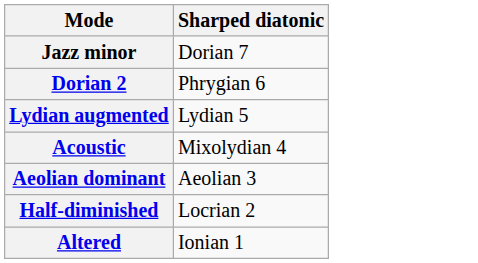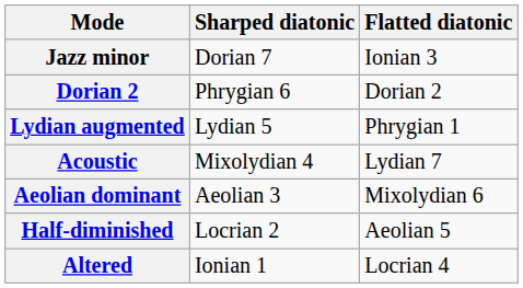 <table class="wikitable">
 <tr>
 <th>Mode</th>
 <th>Sharped diatonic</th>
+<th>Flatted diatonic</th>
 </tr>
 <tr>
 <th>Jazz minor</th>
 <td>Dorian 7</td>
+<td>Ionian 3</td>
 </tr>
 <tr>
 <th><a href='#'>Dorian 2</a></th>
 <td>Phrygian 6</td>
+<td>Dorian 2</td>
 </tr>
 <tr>
 <th><a href='#'>Lydian augmented</a></th>
 <td>Lydian 5</td>
+<td>Phrygian 1</td>
 </tr>
 <tr>
 <th><a href='#'>Acoustic</a></th>
 <td>Mixolydian 4</td>
+<td>Lydian 7</td>
 </tr>
 <tr>
 <th><a href='#'>Aeolian dominant</a></th>
 <td>Aeolian 3</td>
+<td>Mixolydian 6</td>
 </tr>
 <tr>
 <th><a href='#'>Half-diminished</a></th>
 <td>Locrian 2</td>
+<td>Aeolian 5</td>
 </tr>
 <tr>
 <th><a href='#'>Altered</a></th>
 <td>Ionian 1</td>
+<td>Locrian 4</td>
 </tr>
 </table>
